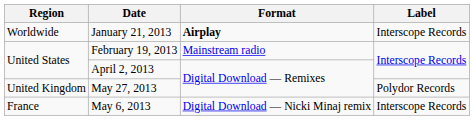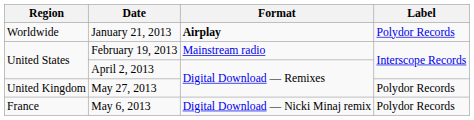 <table class=wikitable>
 <tr>
 <th>Region</th>
 <th>Date</th>
 <th>Format</th>
 <th>Label</th>
 </tr>
 <tr>
 <td>Worldwide</td>
 <td rowspan="1">January 21, 2013</td>
 <td rowspan="1"><strong>Airplay</strong></td>
-<td>Interscope Records</td>
+<td><a href='#'>Polydor Records</a></td>
 </tr>
 <tr>
 <td rowspan="2">United States</td>
 <td rowspan="1">February 19, 2013</td>
 <td rowspan="1"><a href='#'>Mainstream radio</a></td>
 <td rowspan="2"><a href='#'>Interscope Records</a></td>
 </tr>
 <tr>
 <td>April 2, 2013</td>
 <td rowspan="2"><a href='#'>Digital Download</a> — Remixes</td>
 </tr>
 <tr>
 <td>United Kingdom</td>
 <td>May 27, 2013</td>
 <td>Polydor Records</td>
 </tr>
 <tr>
 <td>France</td>
 <td>May 6, 2013</td>
 <td><a href='#'>Digital Download</a> — Nicki Minaj remix</td>
-<td>Interscope Records</td>
+<td>Polydor Records</td>
 </tr>
 </table>
